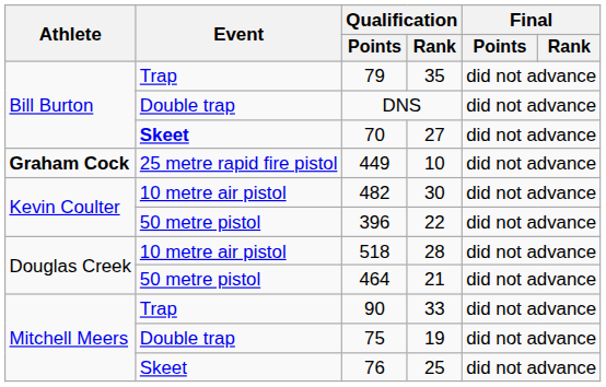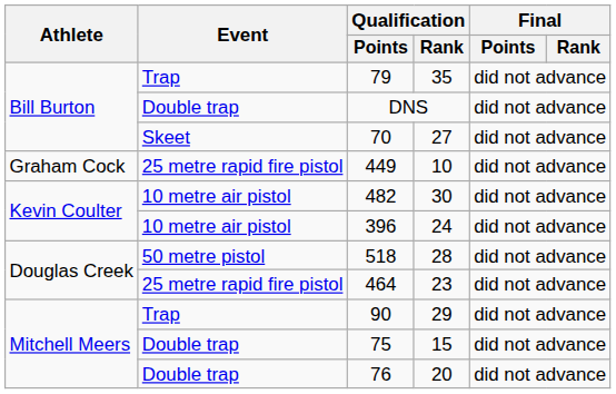 <table class="wikitable" style="font-size:90%">
 <tr>
 <th rowspan=2>Athlete</th>
 <th rowspan=2>Event</th>
 <th colspan=2>Qualification</th>
 <th colspan=2>Final</th>
 </tr>
 <tr style="font-size:95%">
 <th>Points</th>
 <th>Rank</th>
 <th>Points</th>
 <th>Rank</th>
 </tr>
 <tr align=center>
 <td align=left rowspan="3"><a href='#'>Bill Burton</a></td>
 <td align=left><a href='#'>Trap</a></td>
 <td>79</td>
 <td>35</td>
 <td colspan=2>did not advance</td>
 </tr>
 <tr align=center>
 <td align=left><a href='#'>Double trap</a></td>
 <td colspan=2>DNS</td>
 <td colspan=2>did not advance</td>
 </tr>
 <tr align=center>
-<td align=left><strong><a href='#'>Skeet</a></strong></td>
+<td align=left><a href='#'>Skeet</a></td>
 <td>70</td>
 <td>27</td>
 <td colspan=2>did not advance</td>
 </tr>
 <tr align=center>
-<td align=left><strong>Graham Cock</strong></td>
+<td align=left>Graham Cock</td>
 <td align=left><a href='#'>25 metre rapid fire pistol</a></td>
 <td>449</td>
 <td>10</td>
 <td colspan=2>did not advance</td>
 </tr>
 <tr align=center>
 <td align=left rowspan="2"><a href='#'>Kevin Coulter</a></td>
 <td align=left><a href='#'>10 metre air pistol</a></td>
 <td>482</td>
 <td>30</td>
 <td colspan=2>did not advance</td>
 </tr>
 <tr align=center>
-<td align=left><a href='#'>50 metre pistol</a></td>
+<td align=left><a href='#'>10 metre air pistol</a></td>
 <td>396</td>
-<td>22</td>
+<td>24</td>
 <td colspan=2>did not advance</td>
 </tr>
 <tr align=center>
 <td align=left rowspan="2">Douglas Creek</td>
-<td align=left><a href='#'>10 metre air pistol</a></td>
+<td align=left><a href='#'>50 metre pistol</a></td>
 <td>518</td>
 <td>28</td>
 <td colspan=2>did not advance</td>
 </tr>
 <tr align=center>
-<td align=left><a href='#'>50 metre pistol</a></td>
+<td align=left><a href='#'>25 metre rapid fire pistol</a></td>
 <td>464</td>
-<td>21</td>
+<td>23</td>
 <td colspan=2>did not advance</td>
 </tr>
 <tr align=center>
 <td align=left rowspan="3"><a href='#'>Mitchell Meers</a></td>
 <td align=left><a href='#'>Trap</a></td>
 <td>90</td>
-<td>33</td>
+<td>29</td>
 <td colspan=2>did not advance</td>
 </tr>
 <tr align=center>
 <td align=left><a href='#'>Double trap</a></td>
 <td>75</td>
-<td>19</td>
+<td>15</td>
 <td colspan=2>did not advance</td>
 </tr>
 <tr align=center>
-<td align=left><a href='#'>Skeet</a></td>
+<td align=left><a href='#'>Double trap</a></td>
 <td>76</td>
-<td>25</td>
+<td>20</td>
 <td colspan=2>did not advance</td>
 </tr>
 </table>
